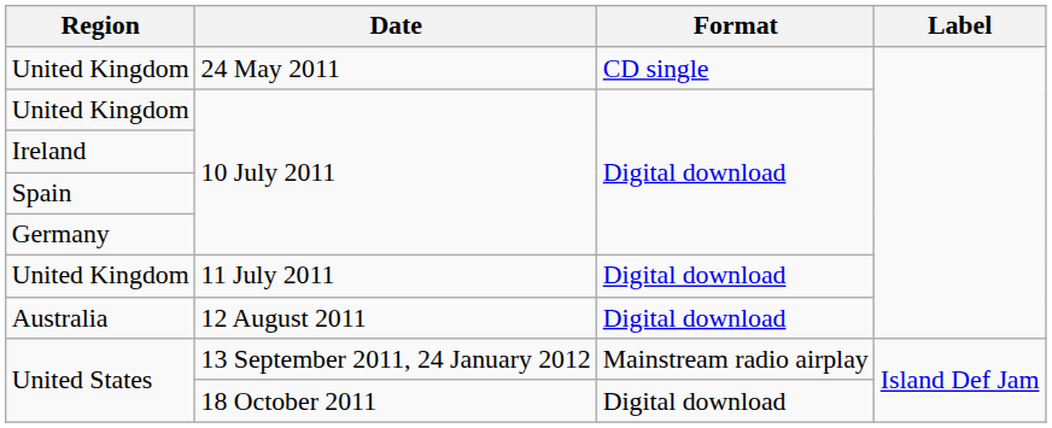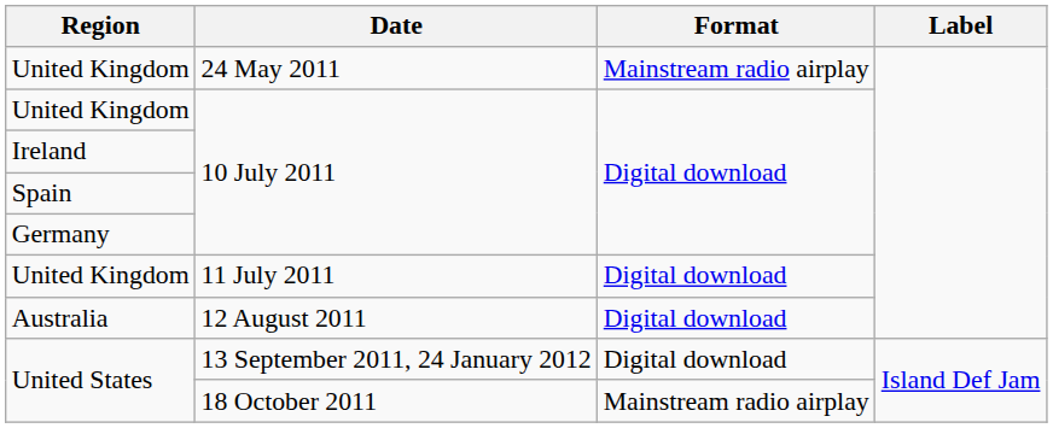 <table class="wikitable">
 <tr>
 <th scope="col">Region</th>
 <th scope="col">Date</th>
 <th scope="col">Format</th>
 <th scope="col">Label</th>
 </tr>
 <tr>
 <td>United Kingdom</td>
 <td>24 May 2011</td>
-<td><a href='#'>CD single</a></td>
+<td><a href='#'>Mainstream radio</a> airplay</td>
 <td rowspan="7"></td>
 </tr>
 <tr>
 <td>United Kingdom</td>
 <td rowspan="4">10 July 2011</td>
 <td rowspan="4"><a href='#'>Digital download</a></td>
 </tr>
 <tr>
 <td>Ireland</td>
 </tr>
 <tr>
 <td>Spain</td>
 </tr>
 <tr>
 <td>Germany</td>
 </tr>
 <tr>
 <td>United Kingdom</td>
 <td>11 July 2011</td>
 <td><a href='#'>Digital download</a></td>
 </tr>
 <tr>
 <td>Australia</td>
 <td>12 August 2011</td>
 <td><a href='#'>Digital download</a></td>
 </tr>
 <tr>
 <td rowspan="2">United States</td>
 <td>13 September 2011, 24 January 2012</td>
-<td>Mainstream radio airplay</td>
+<td>Digital download</td>
 <td rowspan="2"><a href='#'>Island Def Jam</a></td>
 </tr>
 <tr>
 <td>18 October 2011</td>
-<td>Digital download</td>
+<td>Mainstream radio airplay</td>
 </tr>
 </table>
